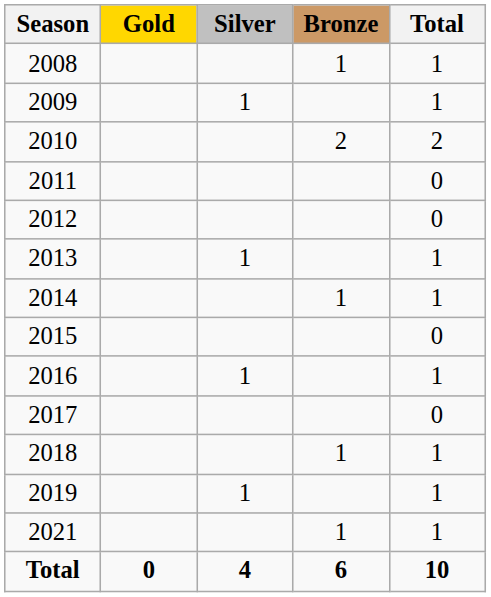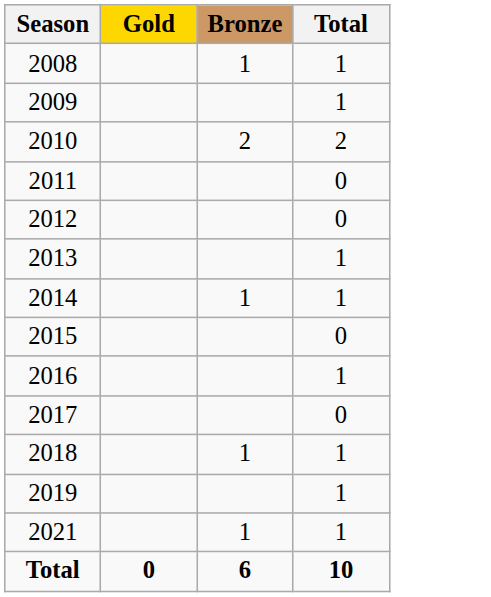 <table class="wikitable" style="text-align:center;">
 <tr>
 <th width="55">Season</th>
 <th width="55" style="background: gold;">Gold</th>
-<th width="55" style="background: silver;">Silver</th>
 <th width="55" style="background: #cc9966;">Bronze</th>
 <th width="55">Total</th>
 </tr>
 <tr>
 <td>2008</td>
-<td></td>
 <td></td>
 <td>1</td>
 <td>1</td>
 </tr>
 <tr>
 <td>2009</td>
 <td></td>
-<td>1</td>
 <td></td>
 <td>1</td>
 </tr>
 <tr>
 <td>2010</td>
-<td></td>
 <td></td>
 <td>2</td>
 <td>2</td>
 </tr>
 <tr>
 <td>2011</td>
 <td></td>
 <td></td>
-<td></td>
 <td>0</td>
 </tr>
 <tr>
 <td>2012</td>
-<td></td>
 <td></td>
 <td></td>
 <td>0</td>
 </tr>
 <tr>
 <td>2013</td>
 <td></td>
-<td>1</td>
 <td></td>
 <td>1</td>
 </tr>
 <tr>
 <td>2014</td>
-<td></td>
 <td></td>
 <td>1</td>
 <td>1</td>
 </tr>
 <tr>
 <td>2015</td>
 <td></td>
 <td></td>
-<td></td>
 <td>0</td>
 </tr>
 <tr>
 <td>2016</td>
 <td></td>
-<td>1</td>
 <td></td>
 <td>1</td>
 </tr>
 <tr>
 <td>2017</td>
 <td></td>
 <td></td>
-<td></td>
 <td>0</td>
 </tr>
 <tr>
 <td>2018</td>
-<td></td>
 <td></td>
 <td>1</td>
 <td>1</td>
 </tr>
 <tr>
 <td>2019</td>
 <td></td>
-<td>1</td>
 <td></td>
 <td>1</td>
 </tr>
 <tr>
 <td>2021</td>
-<td></td>
 <td></td>
 <td>1</td>
 <td>1</td>
 </tr>
 <tr>
 <td><strong>Total</strong></td>
 <td><strong>0</strong></td>
-<td><strong>4</strong></td>
 <td><strong>6</strong></td>
 <td><strong>10</strong></td>
 </tr>
 </table>
